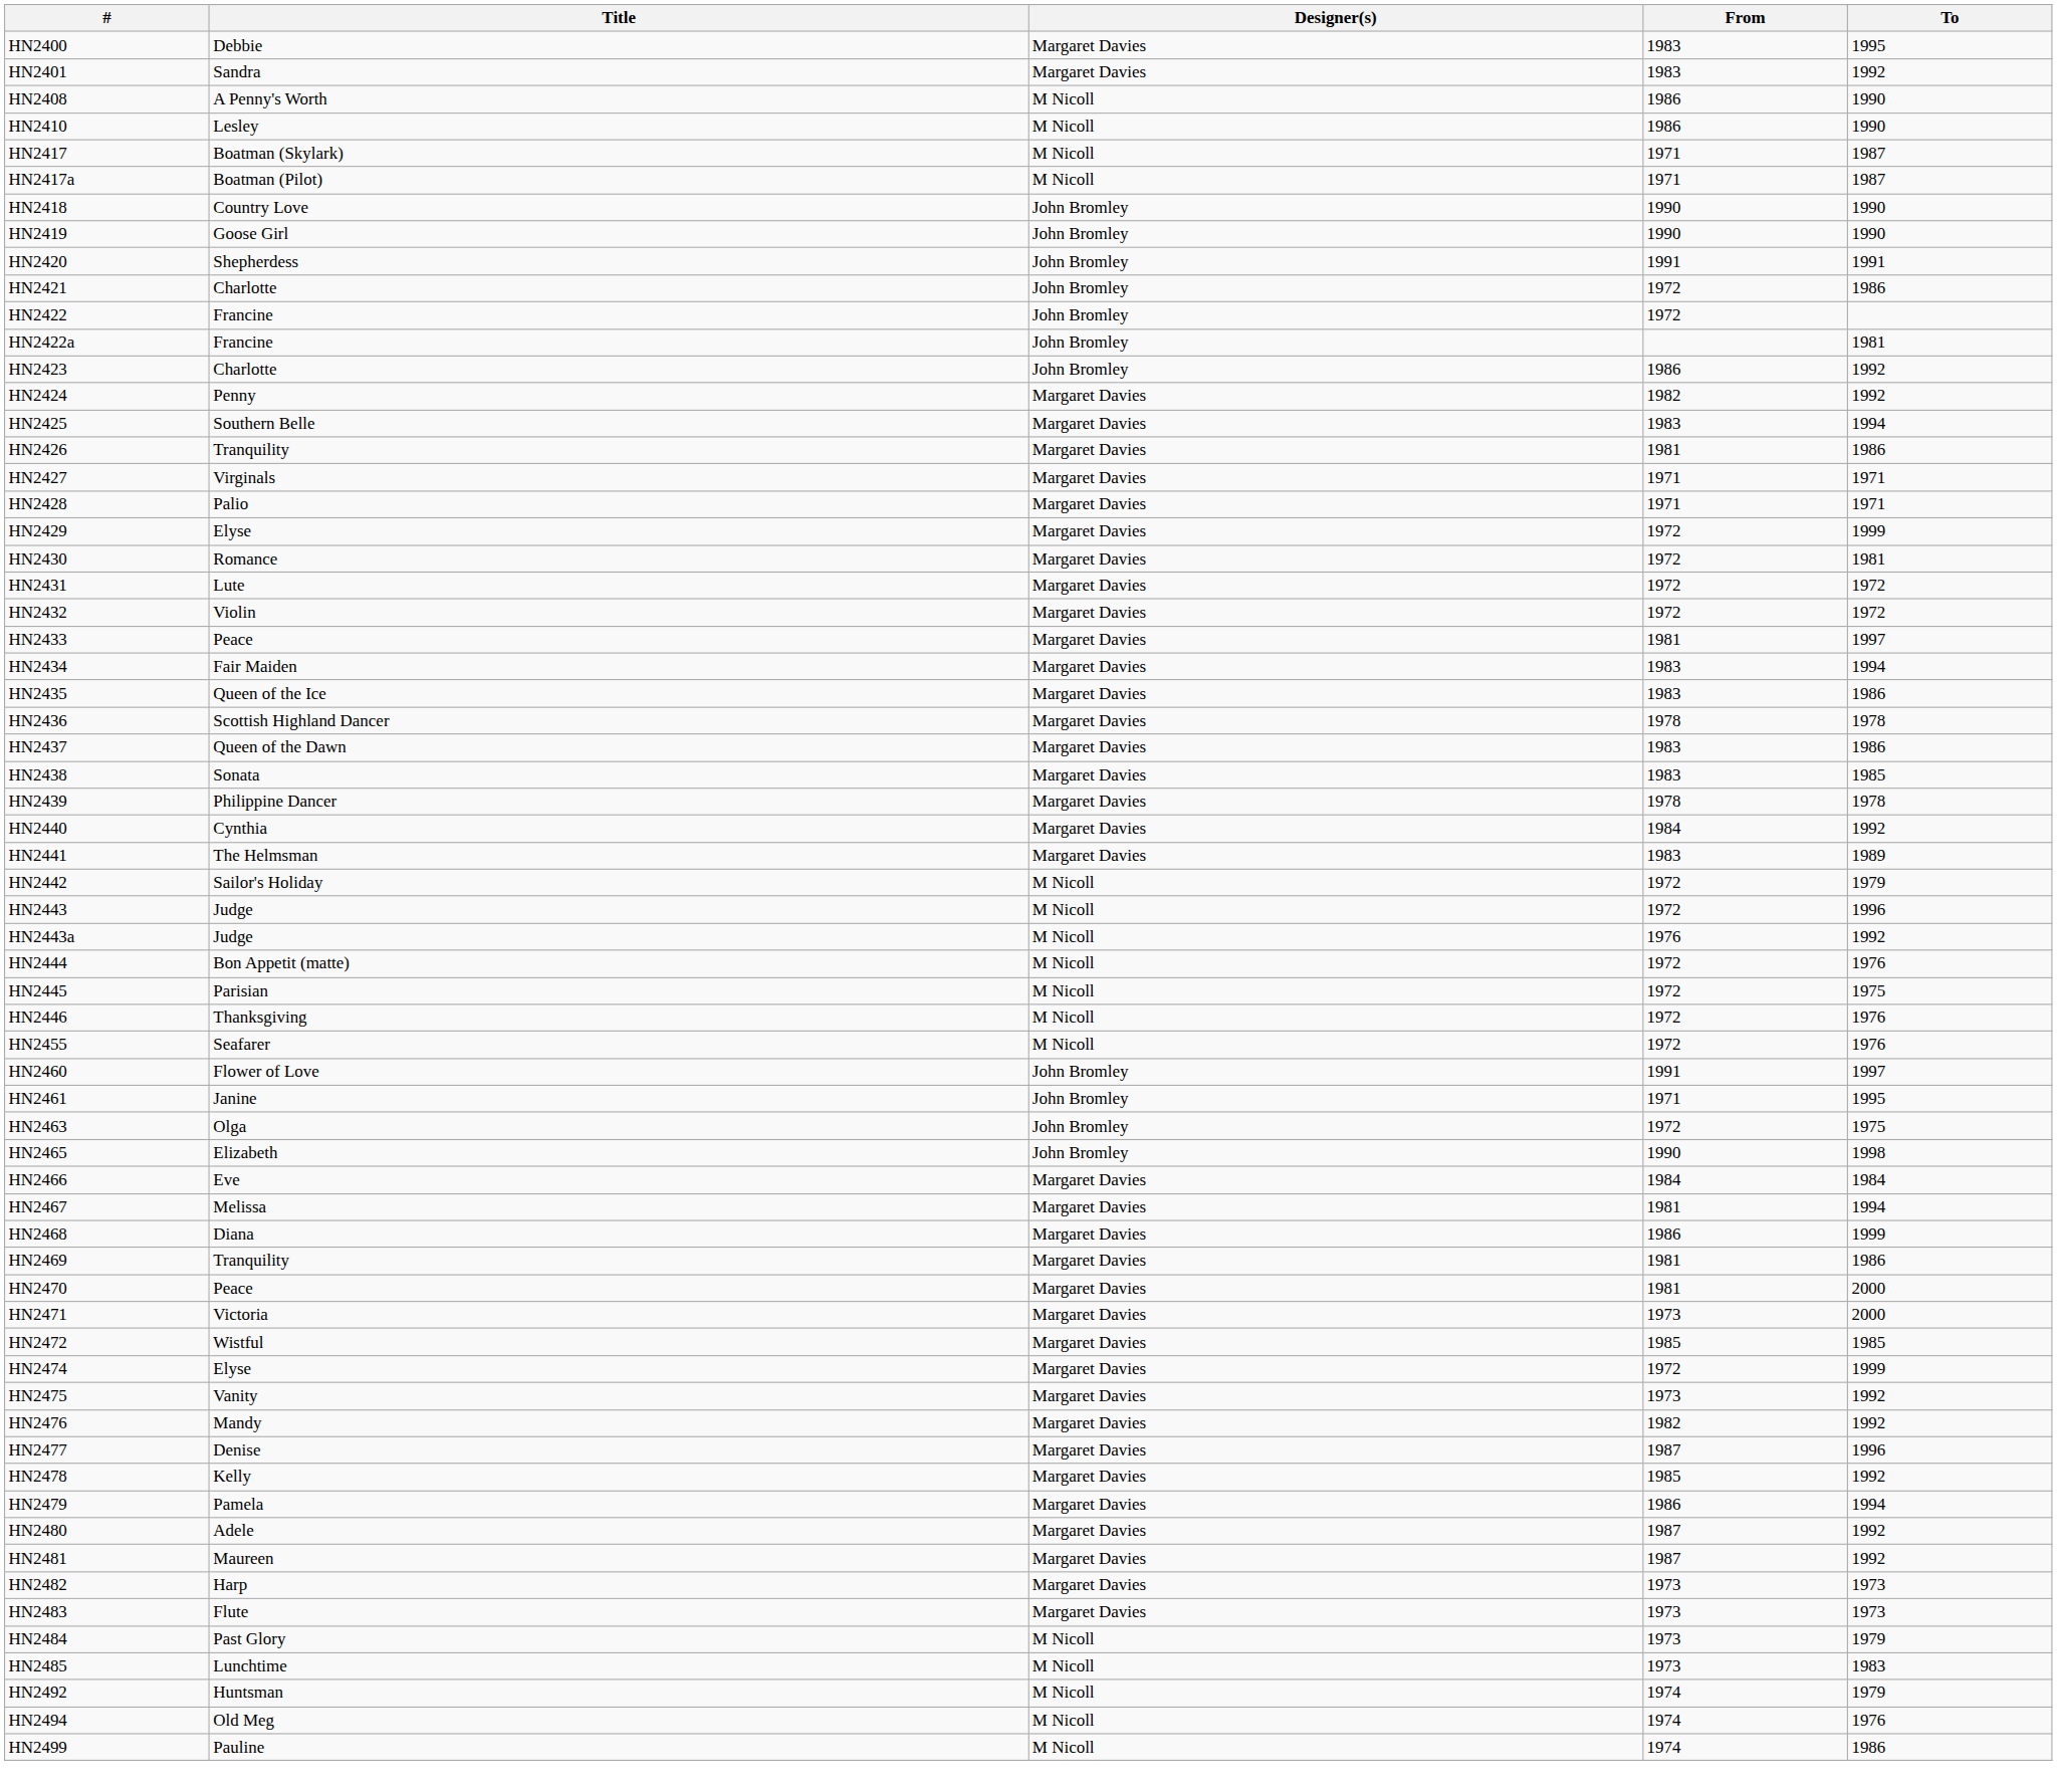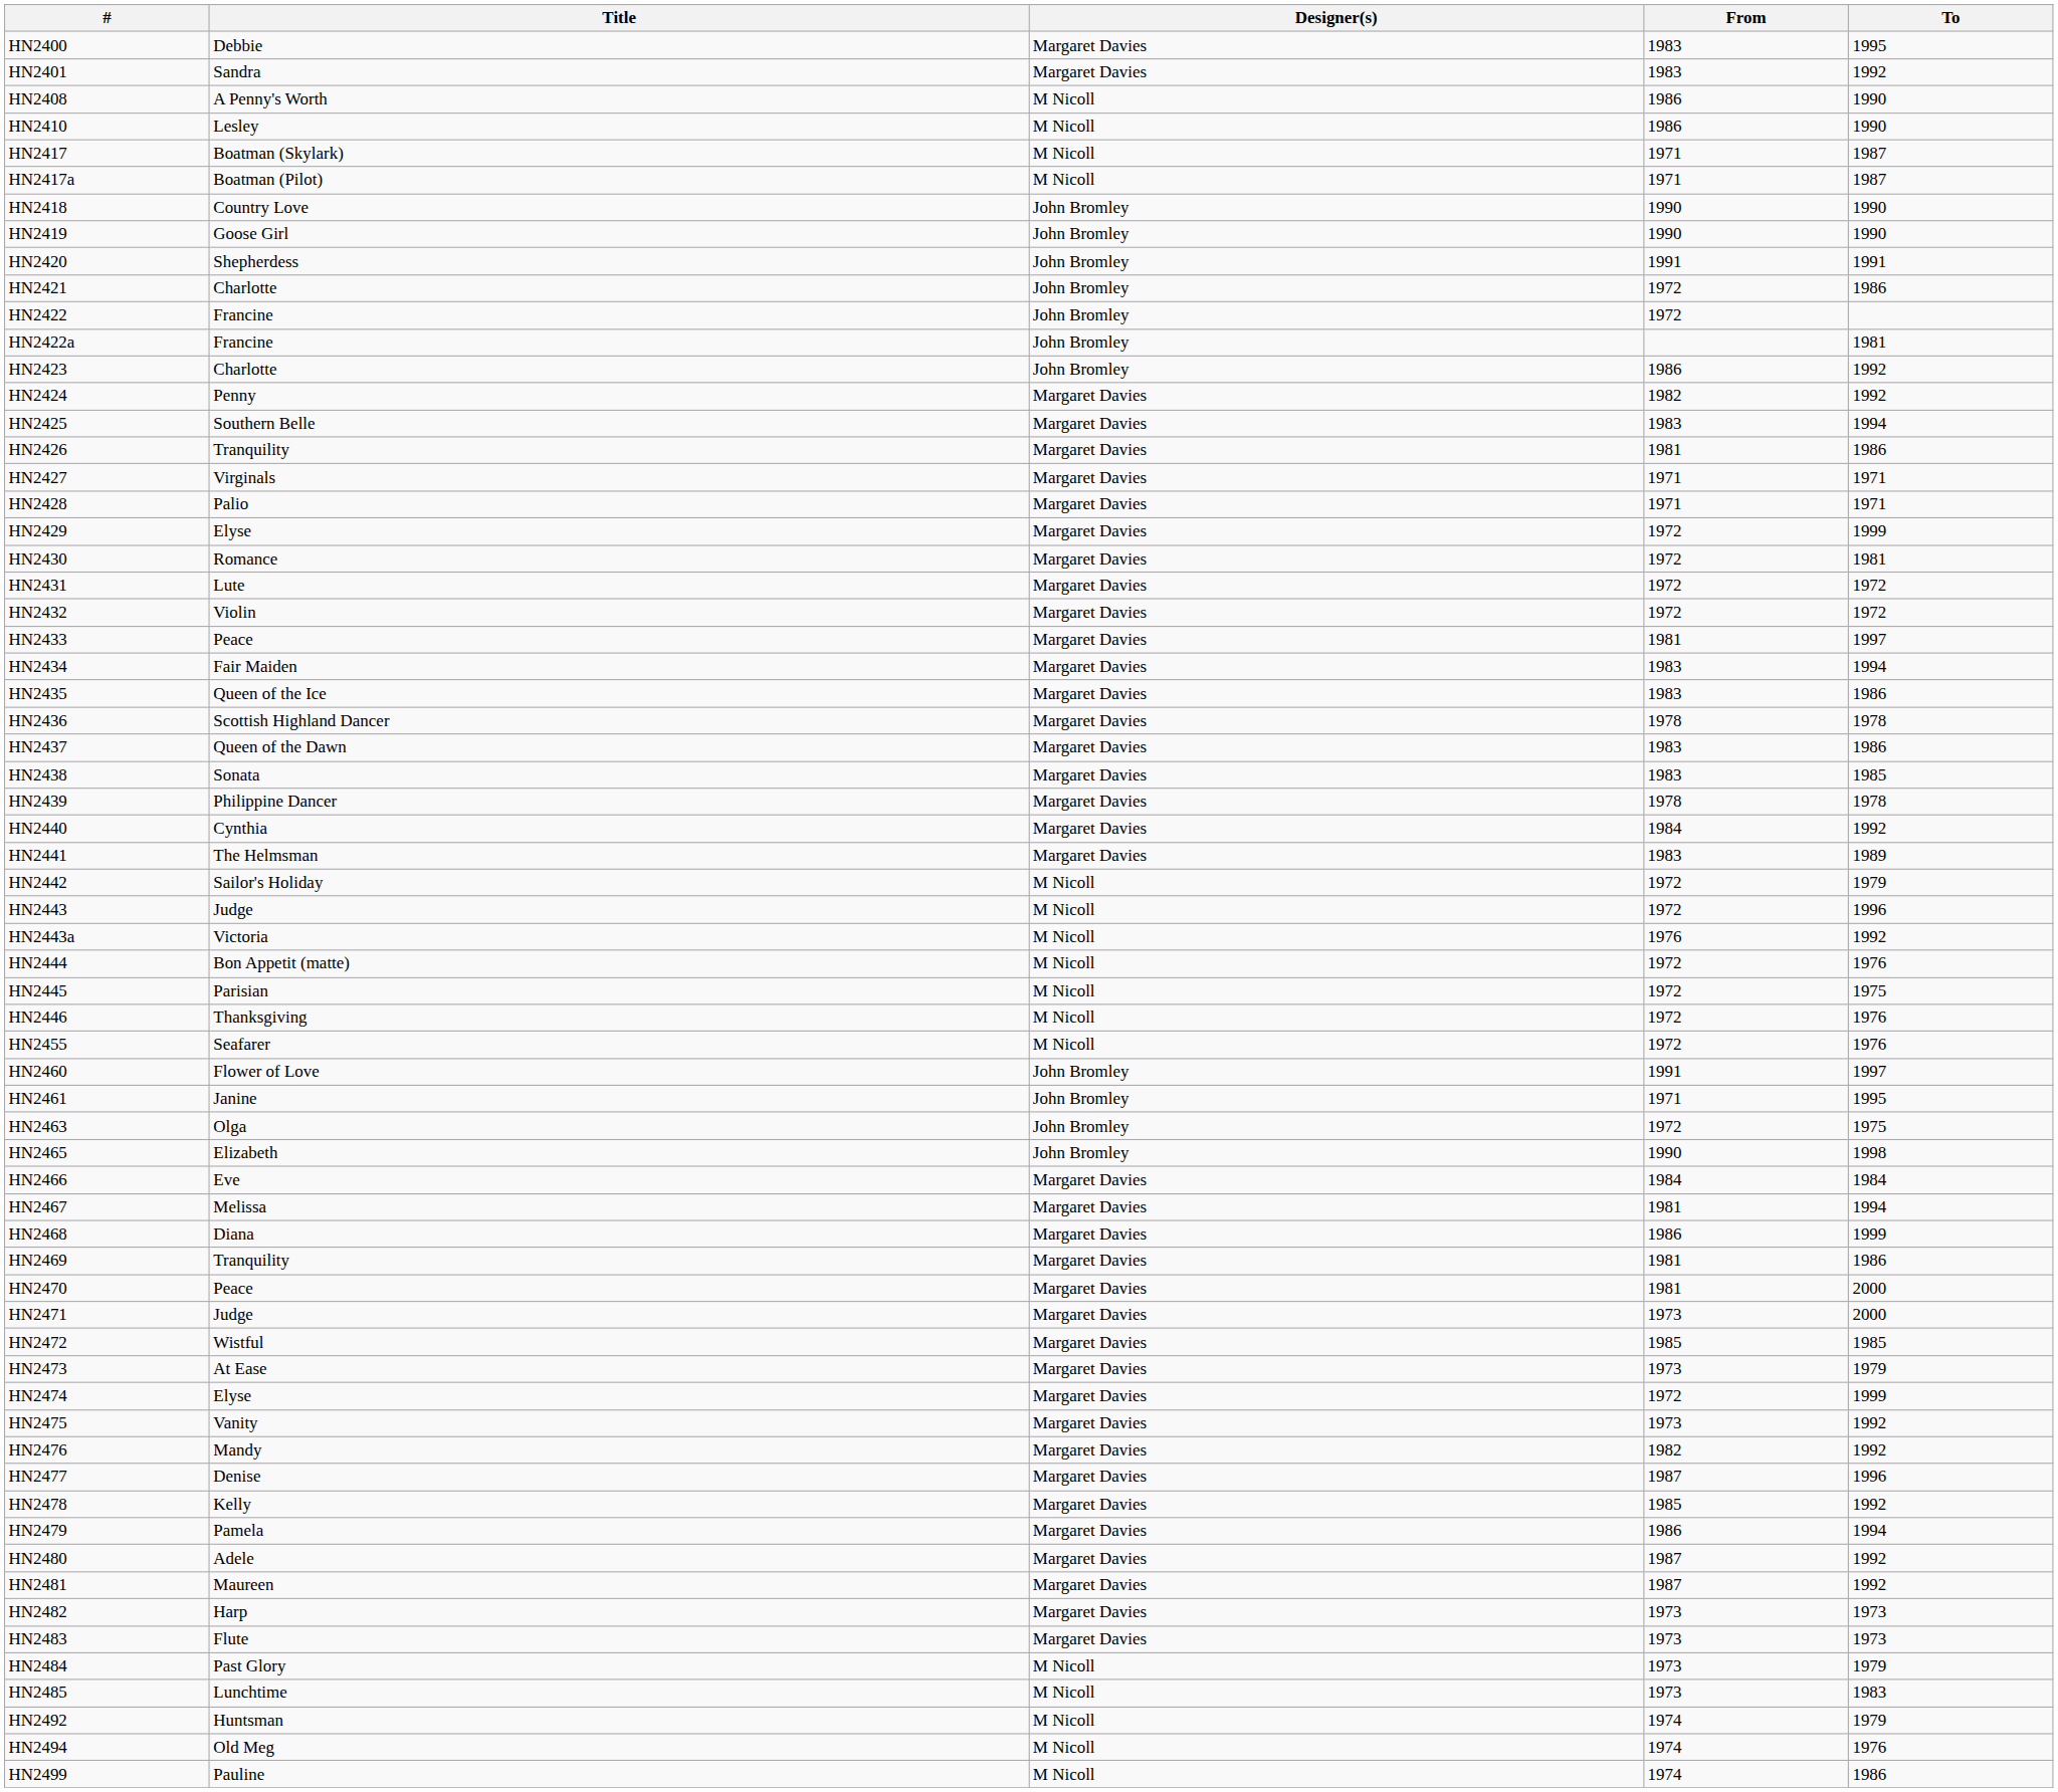 <table class="wikitable collapsible" width="97%" border="1" cellpadding="1" cellspacing="0" align="centre">
 <tr>
 <th width=10%>#</th>
 <th width=40%>Title</th>
 <th width=30%>Designer(s)</th>
 <th width=10%>From</th>
 <th width=10%>To</th>
 </tr>
 <tr>
 <td>HN2400</td>
 <td>Debbie</td>
 <td>Margaret Davies</td>
 <td>1983</td>
 <td>1995</td>
 </tr>
 <tr>
 <td>HN2401</td>
 <td>Sandra</td>
 <td>Margaret Davies</td>
 <td>1983</td>
 <td>1992</td>
 </tr>
 <tr>
 <td>HN2408</td>
 <td>A Penny's Worth</td>
 <td>M Nicoll</td>
 <td>1986</td>
 <td>1990</td>
 </tr>
 <tr>
 <td>HN2410</td>
 <td>Lesley</td>
 <td>M Nicoll</td>
 <td>1986</td>
 <td>1990</td>
 </tr>
 <tr>
 <td>HN2417</td>
 <td>Boatman (Skylark)</td>
 <td>M Nicoll</td>
 <td>1971</td>
 <td>1987</td>
 </tr>
 <tr>
 <td>HN2417a</td>
 <td>Boatman (Pilot)</td>
 <td>M Nicoll</td>
 <td>1971</td>
 <td>1987</td>
 </tr>
 <tr>
 <td>HN2418</td>
 <td>Country Love</td>
 <td>John Bromley</td>
 <td>1990</td>
 <td>1990</td>
 </tr>
 <tr>
 <td>HN2419</td>
 <td>Goose Girl</td>
 <td>John Bromley</td>
 <td>1990</td>
 <td>1990</td>
 </tr>
 <tr>
 <td>HN2420</td>
 <td>Shepherdess</td>
 <td>John Bromley</td>
 <td>1991</td>
 <td>1991</td>
 </tr>
 <tr>
 <td>HN2421</td>
 <td>Charlotte</td>
 <td>John Bromley</td>
 <td>1972</td>
 <td>1986</td>
 </tr>
 <tr>
 <td>HN2422</td>
 <td>Francine</td>
 <td>John Bromley</td>
 <td>1972</td>
 <td></td>
 </tr>
 <tr>
 <td>HN2422a</td>
 <td>Francine</td>
 <td>John Bromley</td>
 <td></td>
 <td>1981</td>
 </tr>
 <tr>
 <td>HN2423</td>
 <td>Charlotte</td>
 <td>John Bromley</td>
 <td>1986</td>
 <td>1992</td>
 </tr>
 <tr>
 <td>HN2424</td>
 <td>Penny</td>
 <td>Margaret Davies</td>
 <td>1982</td>
 <td>1992</td>
 </tr>
 <tr>
 <td>HN2425</td>
 <td>Southern Belle</td>
 <td>Margaret Davies</td>
 <td>1983</td>
 <td>1994</td>
 </tr>
 <tr>
 <td>HN2426</td>
 <td>Tranquility</td>
 <td>Margaret Davies</td>
 <td>1981</td>
 <td>1986</td>
 </tr>
 <tr>
 <td>HN2427</td>
 <td>Virginals</td>
 <td>Margaret Davies</td>
 <td>1971</td>
 <td>1971</td>
 </tr>
 <tr>
 <td>HN2428</td>
 <td>Palio</td>
 <td>Margaret Davies</td>
 <td>1971</td>
 <td>1971</td>
 </tr>
 <tr>
 <td>HN2429</td>
 <td>Elyse</td>
 <td>Margaret Davies</td>
 <td>1972</td>
 <td>1999</td>
 </tr>
 <tr>
 <td>HN2430</td>
 <td>Romance</td>
 <td>Margaret Davies</td>
 <td>1972</td>
 <td>1981</td>
 </tr>
 <tr>
 <td>HN2431</td>
 <td>Lute</td>
 <td>Margaret Davies</td>
 <td>1972</td>
 <td>1972</td>
 </tr>
 <tr>
 <td>HN2432</td>
 <td>Violin</td>
 <td>Margaret Davies</td>
 <td>1972</td>
 <td>1972</td>
 </tr>
 <tr>
 <td>HN2433</td>
 <td>Peace</td>
 <td>Margaret Davies</td>
 <td>1981</td>
 <td>1997</td>
 </tr>
 <tr>
 <td>HN2434</td>
 <td>Fair Maiden</td>
 <td>Margaret Davies</td>
 <td>1983</td>
 <td>1994</td>
 </tr>
 <tr>
 <td>HN2435</td>
 <td>Queen of the Ice</td>
 <td>Margaret Davies</td>
 <td>1983</td>
 <td>1986</td>
 </tr>
 <tr>
 <td>HN2436</td>
 <td>Scottish Highland Dancer</td>
 <td>Margaret Davies</td>
 <td>1978</td>
 <td>1978</td>
 </tr>
 <tr>
 <td>HN2437</td>
 <td>Queen of the Dawn</td>
 <td>Margaret Davies</td>
 <td>1983</td>
 <td>1986</td>
 </tr>
 <tr>
 <td>HN2438</td>
 <td>Sonata</td>
 <td>Margaret Davies</td>
 <td>1983</td>
 <td>1985</td>
 </tr>
 <tr>
 <td>HN2439</td>
 <td>Philippine Dancer</td>
 <td>Margaret Davies</td>
 <td>1978</td>
 <td>1978</td>
 </tr>
 <tr>
 <td>HN2440</td>
 <td>Cynthia</td>
 <td>Margaret Davies</td>
 <td>1984</td>
 <td>1992</td>
 </tr>
 <tr>
 <td>HN2441</td>
 <td>The Helmsman</td>
 <td>Margaret Davies</td>
 <td>1983</td>
 <td>1989</td>
 </tr>
 <tr>
 <td>HN2442</td>
 <td>Sailor's Holiday</td>
 <td>M Nicoll</td>
 <td>1972</td>
 <td>1979</td>
 </tr>
 <tr>
 <td>HN2443</td>
 <td>Judge</td>
 <td>M Nicoll</td>
 <td>1972</td>
 <td>1996</td>
 </tr>
 <tr>
 <td>HN2443a</td>
-<td>Judge</td>
+<td>Victoria</td>
 <td>M Nicoll</td>
 <td>1976</td>
 <td>1992</td>
 </tr>
 <tr>
 <td>HN2444</td>
 <td>Bon Appetit (matte)</td>
 <td>M Nicoll</td>
 <td>1972</td>
 <td>1976</td>
 </tr>
 <tr>
 <td>HN2445</td>
 <td>Parisian</td>
 <td>M Nicoll</td>
 <td>1972</td>
 <td>1975</td>
 </tr>
 <tr>
 <td>HN2446</td>
 <td>Thanksgiving</td>
 <td>M Nicoll</td>
 <td>1972</td>
 <td>1976</td>
 </tr>
 <tr>
 <td>HN2455</td>
 <td>Seafarer</td>
 <td>M Nicoll</td>
 <td>1972</td>
 <td>1976</td>
 </tr>
 <tr>
 <td>HN2460</td>
 <td>Flower of Love</td>
 <td>John Bromley</td>
 <td>1991</td>
 <td>1997</td>
 </tr>
 <tr>
 <td>HN2461</td>
 <td>Janine</td>
 <td>John Bromley</td>
 <td>1971</td>
 <td>1995</td>
 </tr>
 <tr>
 <td>HN2463</td>
 <td>Olga</td>
 <td>John Bromley</td>
 <td>1972</td>
 <td>1975</td>
 </tr>
 <tr>
 <td>HN2465</td>
 <td>Elizabeth</td>
 <td>John Bromley</td>
 <td>1990</td>
 <td>1998</td>
 </tr>
 <tr>
 <td>HN2466</td>
 <td>Eve</td>
 <td>Margaret Davies</td>
 <td>1984</td>
 <td>1984</td>
 </tr>
 <tr>
 <td>HN2467</td>
 <td>Melissa</td>
 <td>Margaret Davies</td>
 <td>1981</td>
 <td>1994</td>
 </tr>
 <tr>
 <td>HN2468</td>
 <td>Diana</td>
 <td>Margaret Davies</td>
 <td>1986</td>
 <td>1999</td>
 </tr>
 <tr>
 <td>HN2469</td>
 <td>Tranquility</td>
 <td>Margaret Davies</td>
 <td>1981</td>
 <td>1986</td>
 </tr>
 <tr>
 <td>HN2470</td>
 <td>Peace</td>
 <td>Margaret Davies</td>
 <td>1981</td>
 <td>2000</td>
 </tr>
 <tr>
 <td>HN2471</td>
-<td>Victoria</td>
+<td>Judge</td>
 <td>Margaret Davies</td>
 <td>1973</td>
 <td>2000</td>
 </tr>
 <tr>
 <td>HN2472</td>
 <td>Wistful</td>
 <td>Margaret Davies</td>
 <td>1985</td>
 <td>1985</td>
+</tr>
+<tr>
+<td>HN2473</td>
+<td>At Ease</td>
+<td>Margaret Davies</td>
+<td>1973</td>
+<td>1979</td>
 </tr>
 <tr>
 <td>HN2474</td>
 <td>Elyse</td>
 <td>Margaret Davies</td>
 <td>1972</td>
 <td>1999</td>
 </tr>
 <tr>
 <td>HN2475</td>
 <td>Vanity</td>
 <td>Margaret Davies</td>
 <td>1973</td>
 <td>1992</td>
 </tr>
 <tr>
 <td>HN2476</td>
 <td>Mandy</td>
 <td>Margaret Davies</td>
 <td>1982</td>
 <td>1992</td>
 </tr>
 <tr>
 <td>HN2477</td>
 <td>Denise</td>
 <td>Margaret Davies</td>
 <td>1987</td>
 <td>1996</td>
 </tr>
 <tr>
 <td>HN2478</td>
 <td>Kelly</td>
 <td>Margaret Davies</td>
 <td>1985</td>
 <td>1992</td>
 </tr>
 <tr>
 <td>HN2479</td>
 <td>Pamela</td>
 <td>Margaret Davies</td>
 <td>1986</td>
 <td>1994</td>
 </tr>
 <tr>
 <td>HN2480</td>
 <td>Adele</td>
 <td>Margaret Davies</td>
 <td>1987</td>
 <td>1992</td>
 </tr>
 <tr>
 <td>HN2481</td>
 <td>Maureen</td>
 <td>Margaret Davies</td>
 <td>1987</td>
 <td>1992</td>
 </tr>
 <tr>
 <td>HN2482</td>
 <td>Harp</td>
 <td>Margaret Davies</td>
 <td>1973</td>
 <td>1973</td>
 </tr>
 <tr>
 <td>HN2483</td>
 <td>Flute</td>
 <td>Margaret Davies</td>
 <td>1973</td>
 <td>1973</td>
 </tr>
 <tr>
 <td>HN2484</td>
 <td>Past Glory</td>
 <td>M Nicoll</td>
 <td>1973</td>
 <td>1979</td>
 </tr>
 <tr>
 <td>HN2485</td>
 <td>Lunchtime</td>
 <td>M Nicoll</td>
 <td>1973</td>
 <td>1983</td>
 </tr>
 <tr>
 <td>HN2492</td>
 <td>Huntsman</td>
 <td>M Nicoll</td>
 <td>1974</td>
 <td>1979</td>
 </tr>
 <tr>
 <td>HN2494</td>
 <td>Old Meg</td>
 <td>M Nicoll</td>
 <td>1974</td>
 <td>1976</td>
 </tr>
 <tr>
 <td>HN2499</td>
 <td>Pauline</td>
 <td>M Nicoll</td>
 <td>1974</td>
 <td>1986</td>
 </tr>
 <tr>
 </tr>
 </table>
